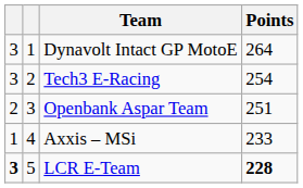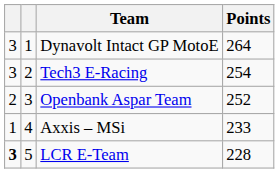 <table class="wikitable" style="font-size: 95%;">
 <tr>
 <th></th>
 <th></th>
 <th>Team</th>
 <th>Points</th>
 </tr>
 <tr>
 <td> 3</td>
 <td align=center>1</td>
 <td> Dynavolt Intact GP MotoE</td>
 <td align=left>264</td>
 </tr>
 <tr>
 <td> 3</td>
 <td align=center>2</td>
 <td> <a href='#'>Tech3 E-Racing</a></td>
 <td align=left>254</td>
 </tr>
 <tr>
 <td> 2</td>
 <td align=center>3</td>
 <td> <a href='#'>Openbank Aspar Team</a></td>
-<td align=left>251</td>
+<td align=left>252</td>
 </tr>
 <tr>
 <td> 1</td>
 <td align=center>4</td>
 <td> Axxis – MSi</td>
 <td align=left>233</td>
 </tr>
 <tr>
 <td><strong> 3</strong></td>
 <td align=center>5</td>
 <td> <a href='#'>LCR E-Team</a></td>
-<td align=left><strong>228</strong></td>
+<td align=left>228</td>
 </tr>
 </table>
